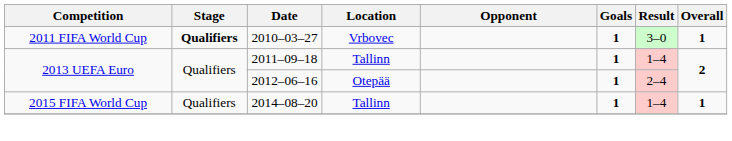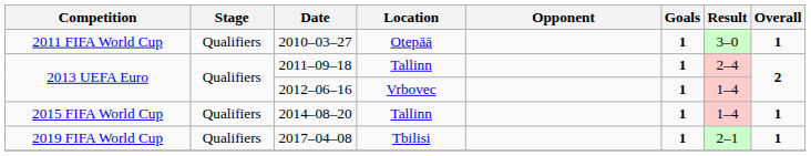 <table class="wikitable" style="font-size:90%">
 <tr>
 <th width=175px>Competition</th>
 <th width=75px>Stage</th>
 <th width=75px>Date</th>
 <th width=100px>Location</th>
 <th width=185px>Opponent</th>
 <th width=25px>Goals</th>
 <th width=25>Result</th>
 <th width=25px>Overall</th>
 </tr>
 <tr align=center>
 <td><a href='#'>2011 FIFA World Cup</a></td>
-<td><strong>Qualifiers</strong></td>
+<td>Qualifiers</td>
 <td>2010–03–27</td>
-<td><a href='#'>Vrbovec</a></td>
+<td><a href='#'>Otepää</a></td>
 <td align=left></td>
 <td><strong>1</strong></td>
 <td bgcolor=#CCFFCC>3–0</td>
 <td><strong>1</strong></td>
 </tr>
 <tr align=center>
 <td rowspan=2><a href='#'>2013 UEFA Euro</a></td>
 <td rowspan=2>Qualifiers</td>
 <td>2011–09–18</td>
 <td><a href='#'>Tallinn</a></td>
 <td align=left></td>
 <td><strong>1</strong></td>
-<td bgcolor=#FFCCCC>1–4</td>
+<td bgcolor=#FFCCCC>2–4</td>
 <td rowspan=2><strong>2</strong></td>
 </tr>
 <tr align=center>
 <td>2012–06–16</td>
-<td><a href='#'>Otepää</a></td>
+<td><a href='#'>Vrbovec</a></td>
 <td align=left></td>
 <td><strong>1</strong></td>
-<td bgcolor=#FFCCCC>2–4</td>
+<td bgcolor=#FFCCCC>1–4</td>
 </tr>
 <tr align=center>
 <td><a href='#'>2015 FIFA World Cup</a></td>
 <td>Qualifiers</td>
 <td>2014–08–20</td>
 <td><a href='#'>Tallinn</a></td>
 <td align=left></td>
 <td><strong>1</strong></td>
 <td bgcolor=#FFCCCC>1–4</td>
 <td><strong>1</strong></td>
 </tr>
+<tr align=center>
+<td><a href='#'>2019 FIFA World Cup</a></td>
+<td>Qualifiers</td>
+<td>2017–04–08</td>
+<td><a href='#'>Tbilisi</a></td>
+<td align=left></td>
+<td><strong>1</strong></td>
+<td bgcolor=#CCFFCC>2–1</td>
+<td><strong>1</strong></td>
+</tr>
 <tr>
 </tr>
 </table>
